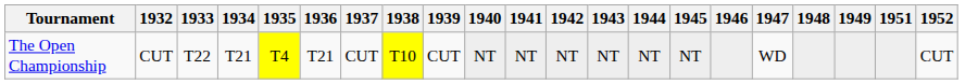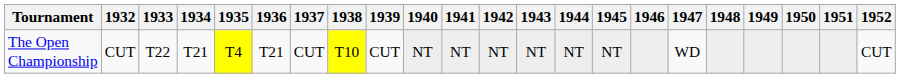 <table class="wikitable" style="font-size:95%;text-align:center;">
 <tr>
 <th>Tournament</th>
 <th>1932</th>
 <th>1933</th>
 <th>1934</th>
 <th>1935</th>
 <th>1936</th>
 <th>1937</th>
 <th>1938</th>
 <th>1939</th>
 <th>1940</th>
 <th>1941</th>
 <th>1942</th>
 <th>1943</th>
 <th>1944</th>
 <th>1945</th>
 <th>1946</th>
 <th>1947</th>
 <th>1948</th>
 <th>1949</th>
+<th>1950</th>
 <th>1951</th>
 <th>1952</th>
 </tr>
 <tr>
 <td align=left><a href='#'>The Open Championship</a></td>
 <td>CUT</td>
 <td>T22</td>
 <td>T21</td>
 <td style="background:yellow;">T4</td>
 <td>T21</td>
 <td>CUT</td>
 <td style="background:yellow;">T10</td>
 <td>CUT</td>
 <td style="background:#eeeeee;">NT</td>
 <td style="background:#eeeeee;">NT</td>
 <td style="background:#eeeeee;">NT</td>
 <td style="background:#eeeeee;">NT</td>
 <td style="background:#eeeeee;">NT</td>
 <td style="background:#eeeeee;">NT</td>
 <td style="background:#eeeeee;"></td>
 <td>WD</td>
 <td style="background:#eeeeee;"></td>
 <td style="background:#eeeeee;"></td>
 <td style="background:#eeeeee;"></td>
+<td style="background:#eeeeee;"></td>
 <td>CUT</td>
 </tr>
 </table>
